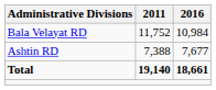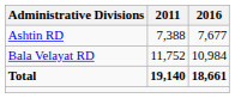 <table class="wikitable">
 <tr>
 <th>Administrative Divisions</th>
 <th>2011</th>
 <th>2016</th>
 </tr>
 <tr>
+<td><a href='#'>Ashtin RD</a></td>
+<td style="text-align: right;">7,388</td>
+<td style="text-align: right;">7,677</td>
+</tr>
+<tr>
 <td><a href='#'>Bala Velayat RD</a></td>
 <td style="text-align: right;">11,752</td>
 <td style="text-align: right;">10,984</td>
-</tr>
-<tr>
-<td><a href='#'>Ashtin RD</a></td>
-<td style="text-align: right;">7,388</td>
-<td style="text-align: right;">7,677</td>
 </tr>
 <tr>
 <td><strong>Total</strong></td>
 <td style="text-align: right;"><strong>19,140</strong></td>
 <td style="text-align: right;"><strong>18,661</strong></td>
 </tr>
 <tr>
 <td colspan=3></td>
 </tr>
 </table>
